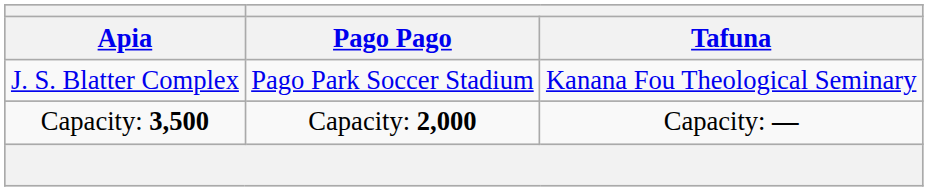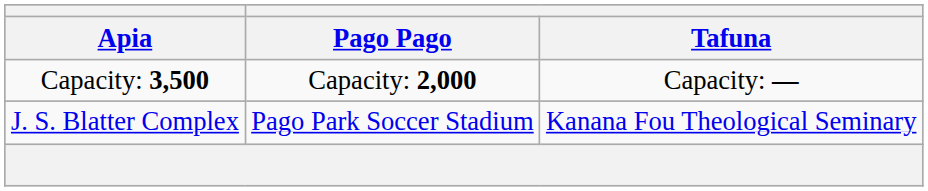 <table class="wikitable" style="text-align:center">
 <tr>
 <th></th>
 <th colspan=2></th>
 </tr>
 <tr>
 <th><a href='#'>Apia</a></th>
 <th><a href='#'>Pago Pago</a></th>
 <th><a href='#'>Tafuna</a></th>
 </tr>
 <tr>
+<td>Capacity: <strong>3,500</strong></td>
+<td>Capacity: <strong>2,000</strong></td>
+<td>Capacity: <strong>—</strong></td>
+</tr>
+<tr>
 <td><a href='#'>J. S. Blatter Complex</a></td>
 <td><a href='#'>Pago Park Soccer Stadium</a></td>
 <td><a href='#'>Kanana Fou Theological Seminary</a></td>
 </tr>
 <tr>
-<td>Capacity: <strong>3,500</strong></td>
-<td>Capacity: <strong>2,000</strong></td>
-<td>Capacity: <strong>—</strong></td>
-</tr>
-<tr>
 <th rowspan="4" colspan=3><br></th>
 </tr>
 </table>
